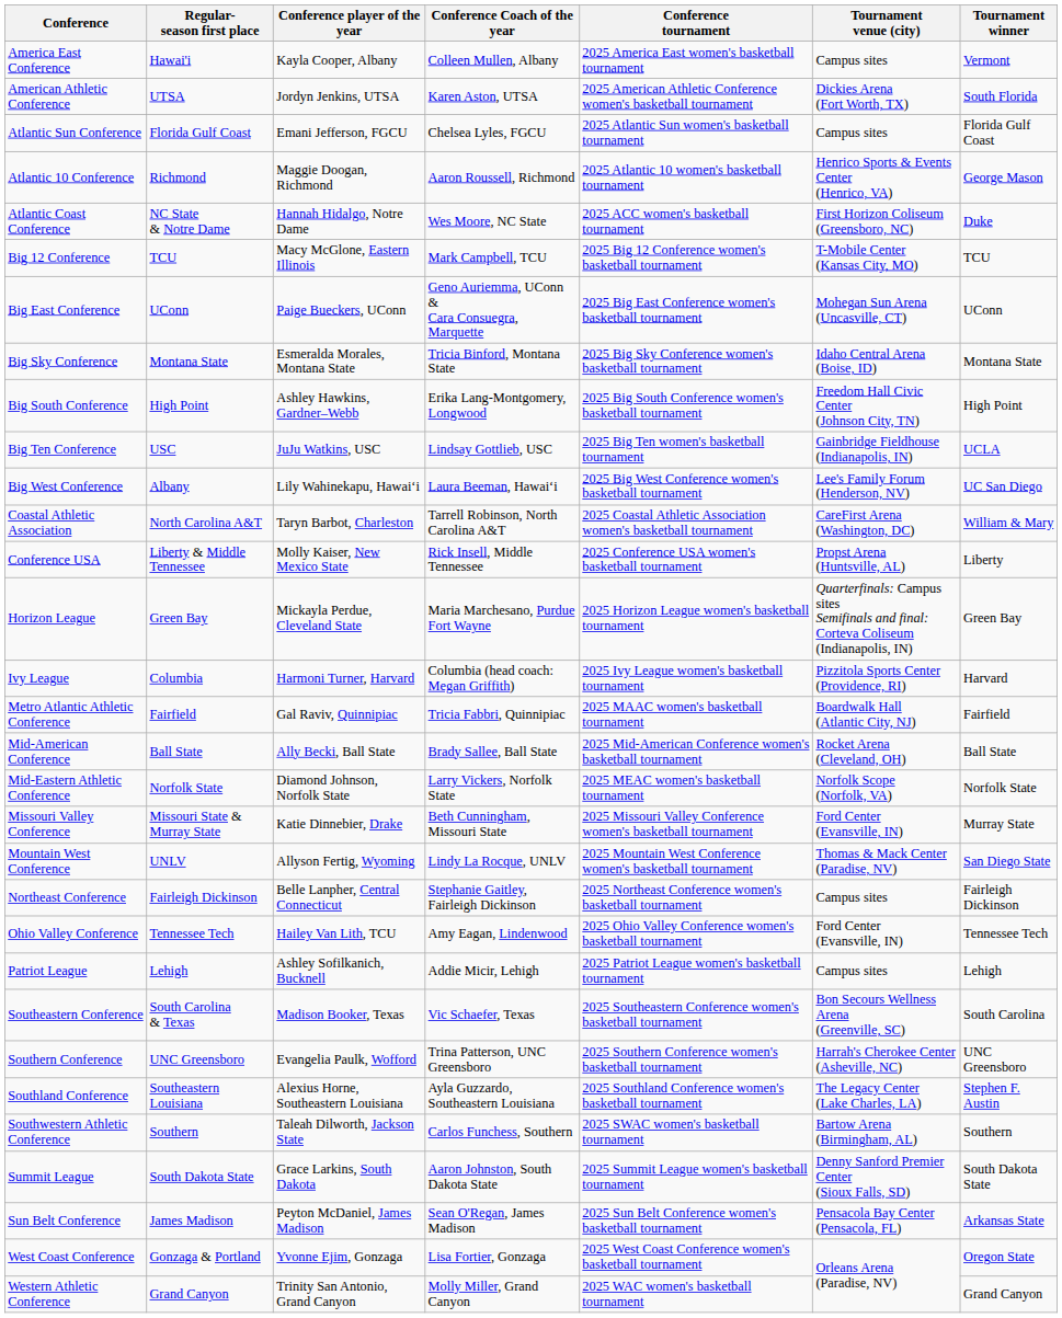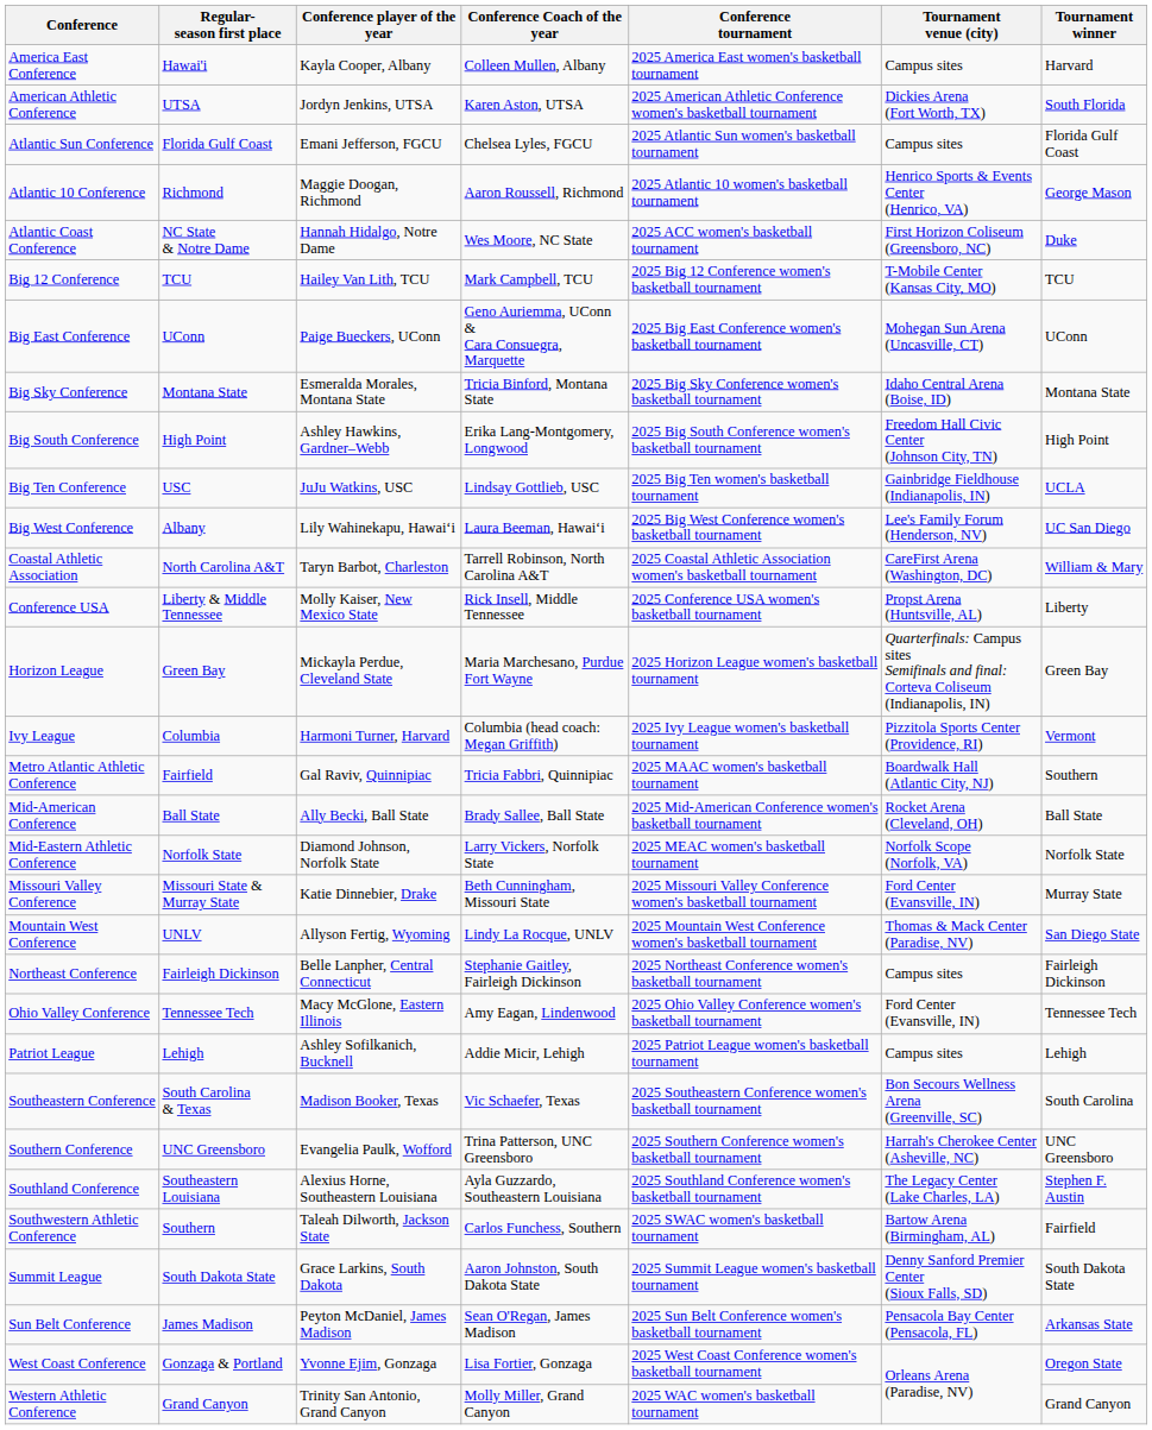 <table class="wikitable">
 <tr>
 <th>Conference</th>
 <th>Regular-<br>season first place</th>
 <th>Conference player of the year</th>
 <th>Conference Coach of the year</th>
 <th>Conference<br>tournament</th>
 <th>Tournament<br>venue (city)</th>
 <th>Tournament<br>winner</th>
 </tr>
 <tr>
 <td><a href='#'>America East Conference</a></td>
 <td><a href='#'>Hawai'i</a></td>
 <td>Kayla Cooper, Albany</td>
 <td><a href='#'>Colleen Mullen</a>, Albany</td>
 <td><a href='#'>2025 America East women's basketball tournament</a></td>
 <td>Campus sites</td>
-<td><a href='#'>Vermont</a></td>
+<td>Harvard</td>
 </tr>
 <tr>
 <td><a href='#'>American Athletic Conference</a></td>
 <td><a href='#'>UTSA</a></td>
 <td>Jordyn Jenkins, UTSA </td>
 <td><a href='#'>Karen Aston</a>, UTSA</td>
 <td><a href='#'>2025 American Athletic Conference women's basketball tournament</a></td>
 <td><a href='#'>Dickies Arena</a><br>(<a href='#'>Fort Worth, TX</a>)</td>
 <td><a href='#'>South Florida</a></td>
 </tr>
 <tr>
 <td><a href='#'>Atlantic Sun Conference</a></td>
 <td><a href='#'>Florida Gulf Coast</a></td>
 <td>Emani Jefferson, FGCU</td>
 <td>Chelsea Lyles, FGCU</td>
 <td><a href='#'>2025 Atlantic Sun women's basketball tournament</a></td>
 <td>Campus sites</td>
 <td>Florida Gulf Coast</td>
 </tr>
 <tr>
 <td><a href='#'>Atlantic 10 Conference</a></td>
 <td><a href='#'>Richmond</a></td>
 <td>Maggie Doogan, Richmond</td>
 <td><a href='#'>Aaron Roussell</a>, Richmond</td>
 <td><a href='#'>2025 Atlantic 10 women's basketball tournament</a></td>
 <td><a href='#'>Henrico Sports & Events Center</a><br>(<a href='#'>Henrico, VA</a>)</td>
 <td><a href='#'>George Mason</a></td>
 </tr>
 <tr>
 <td><a href='#'>Atlantic Coast Conference</a></td>
 <td><a href='#'>NC State</a><br>& <a href='#'>Notre Dame</a></td>
 <td><a href='#'>Hannah Hidalgo</a>, Notre Dame</td>
 <td><a href='#'>Wes Moore</a>, NC State</td>
 <td><a href='#'>2025 ACC women's basketball tournament</a></td>
 <td><a href='#'>First Horizon Coliseum</a><br>(<a href='#'>Greensboro, NC</a>)</td>
 <td><a href='#'>Duke</a></td>
 </tr>
 <tr>
 <td><a href='#'>Big 12 Conference</a></td>
 <td><a href='#'>TCU</a></td>
-<td>Macy McGlone, <a href='#'>Eastern Illinois</a></td>
+<td><a href='#'>Hailey Van Lith</a>, TCU</td>
 <td><a href='#'>Mark Campbell</a>, TCU</td>
 <td><a href='#'>2025 Big 12 Conference women's basketball tournament</a></td>
 <td><a href='#'>T-Mobile Center</a><br>(<a href='#'>Kansas City, MO</a>)</td>
 <td>TCU</td>
 </tr>
 <tr>
 <td><a href='#'>Big East Conference</a></td>
 <td><a href='#'>UConn</a></td>
 <td><a href='#'>Paige Bueckers</a>, UConn</td>
 <td><a href='#'>Geno Auriemma</a>, UConn &<br><a href='#'>Cara Consuegra</a>, <a href='#'>Marquette</a></td>
 <td><a href='#'>2025 Big East Conference women's basketball tournament</a></td>
 <td><a href='#'>Mohegan Sun Arena</a><br>(<a href='#'>Uncasville, CT</a>)</td>
 <td>UConn</td>
 </tr>
 <tr>
 <td><a href='#'>Big Sky Conference</a></td>
 <td><a href='#'>Montana State</a></td>
 <td>Esmeralda Morales, Montana State</td>
 <td><a href='#'>Tricia Binford</a>, Montana State</td>
 <td><a href='#'>2025 Big Sky Conference women's basketball tournament</a></td>
 <td><a href='#'>Idaho Central Arena</a><br>(<a href='#'>Boise, ID</a>)</td>
 <td>Montana State</td>
 </tr>
 <tr>
 <td><a href='#'>Big South Conference</a></td>
 <td><a href='#'>High Point</a></td>
 <td>Ashley Hawkins, <a href='#'>Gardner–Webb</a></td>
 <td>Erika Lang-Montgomery, <a href='#'>Longwood</a></td>
 <td><a href='#'>2025 Big South Conference women's basketball tournament</a></td>
 <td><a href='#'>Freedom Hall Civic Center</a><br>(<a href='#'>Johnson City, TN</a>)</td>
 <td>High Point</td>
 </tr>
 <tr>
 <td><a href='#'>Big Ten Conference</a></td>
 <td><a href='#'>USC</a></td>
 <td><a href='#'>JuJu Watkins</a>, USC</td>
 <td><a href='#'>Lindsay Gottlieb</a>, USC</td>
 <td><a href='#'>2025 Big Ten women's basketball tournament</a></td>
 <td><a href='#'>Gainbridge Fieldhouse</a><br>(<a href='#'>Indianapolis, IN</a>)</td>
 <td><a href='#'>UCLA</a></td>
 </tr>
 <tr>
 <td><a href='#'>Big West Conference</a></td>
 <td><a href='#'>Albany</a></td>
 <td>Lily Wahinekapu, Hawaiʻi</td>
 <td><a href='#'>Laura Beeman</a>, Hawaiʻi</td>
 <td><a href='#'>2025 Big West Conference women's basketball tournament</a></td>
 <td><a href='#'>Lee's Family Forum</a><br>(<a href='#'>Henderson, NV</a>)</td>
 <td><a href='#'>UC San Diego</a></td>
 </tr>
 <tr>
 <td><a href='#'>Coastal Athletic Association</a></td>
 <td><a href='#'>North Carolina A&T</a></td>
 <td>Taryn Barbot, <a href='#'>Charleston</a></td>
 <td>Tarrell Robinson, North Carolina A&T</td>
 <td><a href='#'>2025 Coastal Athletic Association women's basketball tournament</a></td>
 <td><a href='#'>CareFirst Arena</a><br>(<a href='#'>Washington, DC</a>)</td>
 <td><a href='#'>William & Mary</a></td>
 </tr>
 <tr>
 <td><a href='#'>Conference USA</a></td>
 <td><a href='#'>Liberty</a> & <a href='#'>Middle Tennessee</a></td>
 <td>Molly Kaiser, <a href='#'>New Mexico State</a></td>
 <td><a href='#'>Rick Insell</a>, Middle Tennessee</td>
 <td><a href='#'>2025 Conference USA women's basketball tournament</a></td>
 <td><a href='#'>Propst Arena</a><br>(<a href='#'>Huntsville, AL</a>)</td>
 <td>Liberty</td>
 </tr>
 <tr>
 <td><a href='#'>Horizon League</a></td>
 <td><a href='#'>Green Bay</a></td>
 <td>Mickayla Perdue, <a href='#'>Cleveland State</a></td>
 <td>Maria Marchesano, <a href='#'>Purdue Fort Wayne</a></td>
 <td><a href='#'>2025 Horizon League women's basketball tournament</a></td>
 <td><em>Quarterfinals:</em> Campus sites<br><em>Semifinals and final:<br></em><a href='#'>Corteva Coliseum</a>  (Indianapolis, IN)</td>
 <td>Green Bay</td>
 </tr>
 <tr>
 <td><a href='#'>Ivy League</a></td>
 <td><a href='#'>Columbia</a></td>
 <td><a href='#'>Harmoni Turner</a>, <a href='#'>Harvard</a></td>
 <td>Columbia (head coach: <a href='#'>Megan Griffith</a>)</td>
 <td><a href='#'>2025 Ivy League women's basketball tournament</a></td>
 <td><a href='#'>Pizzitola Sports Center</a><br>(<a href='#'>Providence, RI</a>)</td>
-<td>Harvard</td>
+<td><a href='#'>Vermont</a></td>
 </tr>
 <tr>
 <td><a href='#'>Metro Atlantic Athletic Conference</a></td>
 <td><a href='#'>Fairfield</a></td>
 <td>Gal Raviv, <a href='#'>Quinnipiac</a></td>
 <td><a href='#'>Tricia Fabbri</a>, Quinnipiac</td>
 <td><a href='#'>2025 MAAC women's basketball tournament</a></td>
 <td><a href='#'>Boardwalk Hall</a><br>(<a href='#'>Atlantic City, NJ</a>)</td>
-<td>Fairfield</td>
+<td>Southern</td>
 </tr>
 <tr>
 <td><a href='#'>Mid-American Conference</a></td>
 <td><a href='#'>Ball State</a></td>
 <td><a href='#'>Ally Becki</a>, Ball State</td>
 <td><a href='#'>Brady Sallee</a>, Ball State</td>
 <td><a href='#'>2025 Mid-American Conference women's basketball tournament</a></td>
 <td><a href='#'>Rocket Arena</a><br>(<a href='#'>Cleveland, OH</a>)</td>
 <td>Ball State</td>
 </tr>
 <tr>
 <td><a href='#'>Mid-Eastern Athletic Conference</a></td>
 <td><a href='#'>Norfolk State</a></td>
 <td>Diamond Johnson, Norfolk State</td>
 <td><a href='#'>Larry Vickers</a>, Norfolk State</td>
 <td><a href='#'>2025 MEAC women's basketball tournament</a></td>
 <td><a href='#'>Norfolk Scope</a><br>(<a href='#'>Norfolk, VA</a>)</td>
 <td>Norfolk State</td>
 </tr>
 <tr>
 <td><a href='#'>Missouri Valley Conference</a></td>
 <td><a href='#'>Missouri State</a> & <a href='#'>Murray State</a></td>
 <td>Katie Dinnebier, <a href='#'>Drake</a></td>
 <td><a href='#'>Beth Cunningham</a>, Missouri State</td>
 <td><a href='#'>2025 Missouri Valley Conference women's basketball tournament</a></td>
 <td><a href='#'>Ford Center</a><br>(<a href='#'>Evansville, IN</a>)</td>
 <td>Murray State</td>
 </tr>
 <tr>
 <td><a href='#'>Mountain West Conference</a></td>
 <td><a href='#'>UNLV</a></td>
 <td>Allyson Fertig, <a href='#'>Wyoming</a></td>
 <td><a href='#'>Lindy La Rocque</a>, UNLV</td>
 <td><a href='#'>2025 Mountain West Conference women's basketball tournament</a></td>
 <td><a href='#'>Thomas & Mack Center</a><br>(<a href='#'>Paradise, NV</a>)</td>
 <td><a href='#'>San Diego State</a></td>
 </tr>
 <tr>
 <td><a href='#'>Northeast Conference</a></td>
 <td><a href='#'>Fairleigh Dickinson</a></td>
 <td>Belle Lanpher, <a href='#'>Central Connecticut</a></td>
 <td><a href='#'>Stephanie Gaitley</a>, Fairleigh Dickinson</td>
 <td><a href='#'>2025 Northeast Conference women's basketball tournament</a></td>
 <td>Campus sites</td>
 <td>Fairleigh Dickinson</td>
 </tr>
 <tr>
 <td><a href='#'>Ohio Valley Conference</a></td>
 <td><a href='#'>Tennessee Tech</a></td>
-<td><a href='#'>Hailey Van Lith</a>, TCU</td>
+<td>Macy McGlone, <a href='#'>Eastern Illinois</a></td>
 <td>Amy Eagan, <a href='#'>Lindenwood</a></td>
 <td><a href='#'>2025 Ohio Valley Conference women's basketball tournament</a></td>
 <td>Ford Center<br>(Evansville, IN)</td>
 <td>Tennessee Tech</td>
 </tr>
 <tr>
 <td><a href='#'>Patriot League</a></td>
 <td><a href='#'>Lehigh</a></td>
 <td>Ashley Sofilkanich, <a href='#'>Bucknell</a></td>
 <td>Addie Micir, Lehigh</td>
 <td><a href='#'>2025 Patriot League women's basketball tournament</a></td>
 <td>Campus sites</td>
 <td>Lehigh</td>
 </tr>
 <tr>
 <td><a href='#'>Southeastern Conference</a></td>
 <td><a href='#'>South Carolina</a><br>& <a href='#'>Texas</a></td>
 <td><a href='#'>Madison Booker</a>, Texas</td>
 <td><a href='#'>Vic Schaefer</a>, Texas</td>
 <td><a href='#'>2025 Southeastern Conference women's basketball tournament</a></td>
 <td><a href='#'>Bon Secours Wellness Arena</a><br>(<a href='#'>Greenville, SC</a>)</td>
 <td>South Carolina</td>
 </tr>
 <tr>
 <td><a href='#'>Southern Conference</a></td>
 <td><a href='#'>UNC Greensboro</a></td>
 <td>Evangelia Paulk, <a href='#'>Wofford</a></td>
 <td>Trina Patterson, UNC Greensboro</td>
 <td><a href='#'>2025 Southern Conference women's basketball tournament</a></td>
 <td><a href='#'>Harrah's Cherokee Center</a><br>(<a href='#'>Asheville, NC</a>)</td>
 <td>UNC Greensboro</td>
 </tr>
 <tr>
 <td><a href='#'>Southland Conference</a></td>
 <td><a href='#'>Southeastern Louisiana</a></td>
 <td>Alexius Horne, Southeastern Louisiana</td>
 <td>Ayla Guzzardo, Southeastern Louisiana</td>
 <td><a href='#'>2025 Southland Conference women's basketball tournament</a></td>
 <td><a href='#'>The Legacy Center</a><br>(<a href='#'>Lake Charles, LA</a>)</td>
 <td><a href='#'>Stephen F. Austin</a></td>
 </tr>
 <tr>
 <td><a href='#'>Southwestern Athletic Conference</a></td>
 <td><a href='#'>Southern</a></td>
 <td>Taleah Dilworth, <a href='#'>Jackson State</a></td>
 <td><a href='#'>Carlos Funchess</a>, Southern</td>
 <td><a href='#'>2025 SWAC women's basketball tournament</a></td>
 <td><a href='#'>Bartow Arena</a><br>(<a href='#'>Birmingham, AL</a>)</td>
-<td>Southern</td>
+<td>Fairfield</td>
 </tr>
 <tr>
 <td><a href='#'>Summit League</a></td>
 <td><a href='#'>South Dakota State</a></td>
 <td>Grace Larkins, <a href='#'>South Dakota</a></td>
 <td><a href='#'>Aaron Johnston</a>, South Dakota State</td>
 <td><a href='#'>2025 Summit League women's basketball tournament</a></td>
 <td><a href='#'>Denny Sanford Premier Center</a><br>(<a href='#'>Sioux Falls, SD</a>)</td>
 <td>South Dakota State</td>
 </tr>
 <tr>
 <td><a href='#'>Sun Belt Conference</a></td>
 <td><a href='#'>James Madison</a></td>
 <td>Peyton McDaniel, <a href='#'>James Madison</a></td>
 <td><a href='#'>Sean O'Regan</a>, James Madison</td>
 <td><a href='#'>2025 Sun Belt Conference women's basketball tournament</a></td>
 <td><a href='#'>Pensacola Bay Center</a><br>(<a href='#'>Pensacola, FL</a>)</td>
 <td><a href='#'>Arkansas State</a></td>
 </tr>
 <tr>
 <td><a href='#'>West Coast Conference</a></td>
 <td><a href='#'>Gonzaga</a> & <a href='#'>Portland</a></td>
 <td><a href='#'>Yvonne Ejim</a>, Gonzaga</td>
 <td><a href='#'>Lisa Fortier</a>, Gonzaga</td>
 <td><a href='#'>2025 West Coast Conference women's basketball tournament</a></td>
 <td rowspan=2><a href='#'>Orleans Arena</a><br>(Paradise, NV)</td>
 <td><a href='#'>Oregon State</a></td>
 </tr>
 <tr>
 <td><a href='#'>Western Athletic Conference</a></td>
 <td><a href='#'>Grand Canyon</a></td>
 <td>Trinity San Antonio, Grand Canyon</td>
 <td><a href='#'>Molly Miller</a>, Grand Canyon</td>
 <td><a href='#'>2025 WAC women's basketball tournament</a></td>
 <td>Grand Canyon</td>
 </tr>
 </table>
